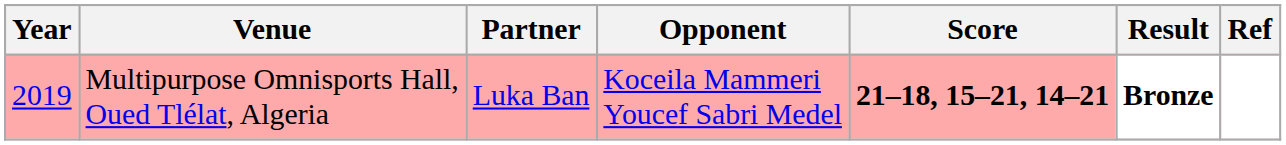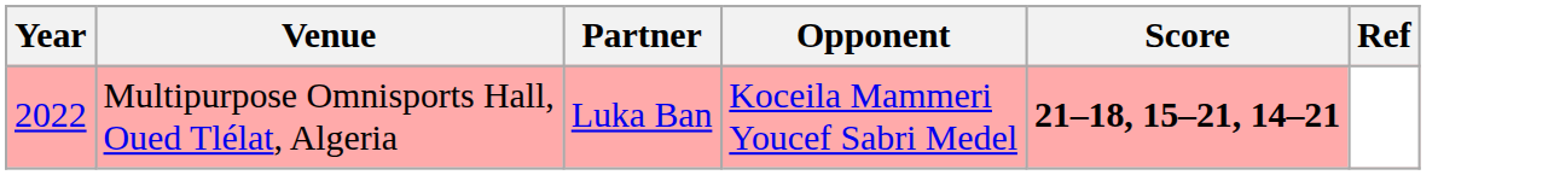 <table class="sortable wikitable" style="font-size: 90%;">
 <tr>
 <th>Year</th>
 <th>Venue</th>
 <th>Partner</th>
 <th>Opponent</th>
 <th>Score</th>
-<th>Result</th>
 <th>Ref</th>
 </tr>
 <tr style="background:#FFAAAA">
-<td align="center"><a href='#'>2019</a></td>
+<td align="center"><a href='#'>2022</a></td>
 <td align="left">Multipurpose Omnisports Hall,<br><a href='#'>Oued Tlélat</a>, Algeria</td>
 <td align="left"> <a href='#'>Luka Ban</a></td>
 <td align="left"> <a href='#'>Koceila Mammeri</a><br> <a href='#'>Youcef Sabri Medel</a></td>
 <td align="left"><strong>21–18, 15–21, 14–21</strong></td>
-<td style="text-align:left; background:white"> <strong>Bronze</strong></td>
 <td style="text-align:center; background:white"></td>
 </tr>
 </table>
